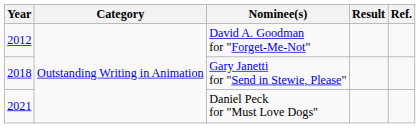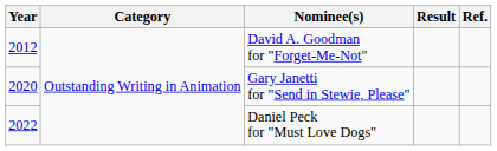 <table class="wikitable">
 <tr>
 <th>Year</th>
 <th>Category</th>
 <th>Nominee(s)</th>
 <th>Result</th>
 <th>Ref.</th>
 </tr>
 <tr>
 <td><a href='#'>2012</a></td>
 <td rowspan="3"><a href='#'>Outstanding Writing in Animation</a></td>
 <td><a href='#'>David A. Goodman</a><br>for "<a href='#'>Forget-Me-Not</a>"</td>
 <td></td>
 <td style="text-align:center;"></td>
 </tr>
 <tr>
-<td><a href='#'>2018</a></td>
+<td><a href='#'>2020</a></td>
 <td><a href='#'>Gary Janetti</a><br>for "<a href='#'>Send in Stewie, Please</a>"</td>
 <td></td>
 <td style="text-align:center;"></td>
 </tr>
 <tr>
-<td><a href='#'>2021</a></td>
+<td><a href='#'>2022</a></td>
 <td>Daniel Peck<br>for "Must Love Dogs"</td>
 <td></td>
 <td style="text-align:center;"></td>
 </tr>
 </table>
